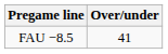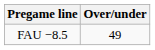 <table class="wikitable">
 <tr align="center">
 <th style=>Pregame line</th>
 <th style=>Over/under</th>
 </tr>
 <tr align="center">
 <td>FAU −8.5</td>
-<td>41</td>
+<td>49</td>
 </tr>
 </table>
